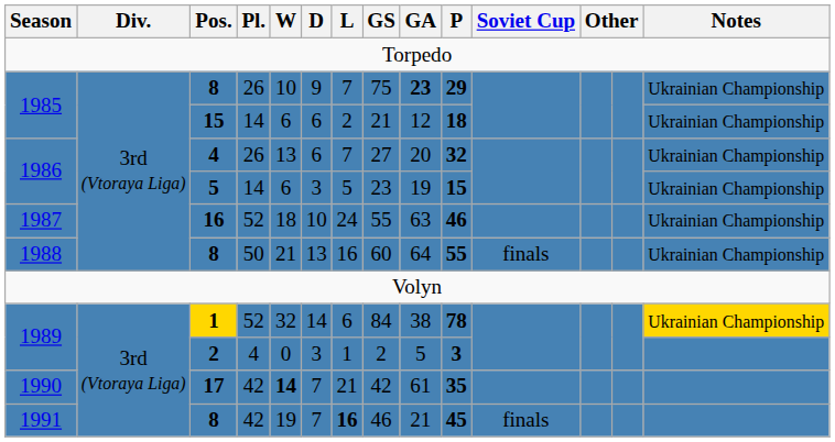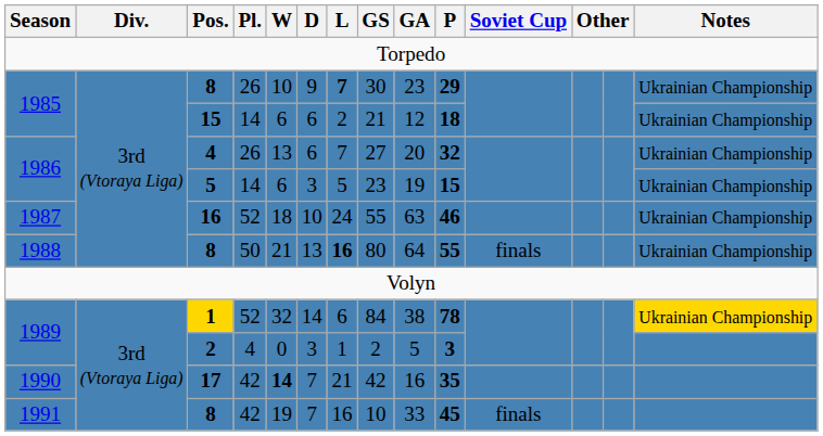 <table class="wikitable">
 <tr>
 <th>Season</th>
 <th>Div.</th>
 <th>Pos.</th>
 <th>Pl.</th>
 <th>W</th>
 <th>D</th>
 <th>L</th>
 <th>GS</th>
 <th>GA</th>
 <th>P</th>
 <th><a href='#'>Soviet Cup</a></th>
 <th colspan=2>Other</th>
 <th>Notes</th>
 </tr>
 <tr>
 <td align=center colspan=14>Torpedo</td>
 </tr>
 <tr bgcolor=SteelBlue>
 <td align=center rowspan=2><a href='#'>1985</a></td>
 <td align=center rowspan=6>3rd<br><small><em>(Vtoraya Liga)</em></small></td>
 <td align=center><strong>8</strong></td>
 <td align=center>26</td>
 <td align=center>10</td>
 <td align=center>9</td>
-<td align=center>7</td>
-<td align=center>75</td>
-<td align=center><strong>23</strong></td>
+<td align=center><strong>7</strong></td>
+<td align=center>30</td>
+<td align=center>23</td>
 <td align=center><strong>29</strong></td>
 <td align=center rowspan=2></td>
 <td align=center rowspan=2></td>
 <td align=center rowspan=2></td>
 <td align=center><small>Ukrainian Championship</small></td>
 </tr>
 <tr bgcolor=SteelBlue>
 <td align=center><strong>15</strong></td>
 <td align=center>14</td>
 <td align=center>6</td>
 <td align=center>6</td>
 <td align=center>2</td>
 <td align=center>21</td>
 <td align=center>12</td>
 <td align=center><strong>18</strong></td>
 <td align=center><small>Ukrainian Championship</small></td>
 </tr>
 <tr bgcolor=SteelBlue>
 <td align=center rowspan=2><a href='#'>1986</a></td>
 <td align=center><strong>4</strong></td>
 <td align=center>26</td>
 <td align=center>13</td>
 <td align=center>6</td>
 <td align=center>7</td>
 <td align=center>27</td>
 <td align=center>20</td>
 <td align=center><strong>32</strong></td>
 <td align=center rowspan=2></td>
 <td align=center rowspan=2></td>
 <td align=center rowspan=2></td>
 <td align=center><small>Ukrainian Championship</small></td>
 </tr>
 <tr bgcolor=SteelBlue>
 <td align=center><strong>5</strong></td>
 <td align=center>14</td>
 <td align=center>6</td>
 <td align=center>3</td>
 <td align=center>5</td>
 <td align=center>23</td>
 <td align=center>19</td>
 <td align=center><strong>15</strong></td>
 <td align=center><small>Ukrainian Championship</small></td>
 </tr>
 <tr bgcolor=SteelBlue>
 <td align=center><a href='#'>1987</a></td>
 <td align=center><strong>16</strong></td>
 <td align=center>52</td>
 <td align=center>18</td>
 <td align=center>10</td>
 <td align=center>24</td>
 <td align=center>55</td>
 <td align=center>63</td>
 <td align=center><strong>46</strong></td>
 <td align=center></td>
 <td align=center></td>
 <td align=center></td>
 <td align=center><small>Ukrainian Championship</small></td>
 </tr>
 <tr bgcolor=SteelBlue>
 <td align=center><a href='#'>1988</a></td>
 <td align=center><strong>8</strong></td>
 <td align=center>50</td>
 <td align=center>21</td>
 <td align=center>13</td>
-<td align=center>16</td>
-<td align=center>60</td>
+<td align=center><strong>16</strong></td>
+<td align=center>80</td>
 <td align=center>64</td>
 <td align=center><strong>55</strong></td>
 <td align=center> finals</td>
 <td align=center></td>
 <td align=center></td>
 <td align=center><small>Ukrainian Championship</small></td>
 </tr>
 <tr>
 <td align=center colspan=14>Volyn</td>
 </tr>
 <tr bgcolor=SteelBlue>
 <td align=center rowspan=2><a href='#'>1989</a></td>
 <td align=center rowspan=4>3rd<br><small><em>(Vtoraya Liga)</em></small></td>
 <td align=center bgcolor=gold><strong>1</strong></td>
 <td align=center>52</td>
 <td align=center>32</td>
 <td align=center>14</td>
 <td align=center>6</td>
 <td align=center>84</td>
 <td align=center>38</td>
 <td align=center><strong>78</strong></td>
 <td align=center rowspan=2></td>
 <td align=center rowspan=2></td>
 <td align=center rowspan=2></td>
 <td align=center bgcolor=gold><small>Ukrainian Championship</small></td>
 </tr>
 <tr bgcolor=SteelBlue>
 <td align=center><strong>2</strong></td>
 <td align=center>4</td>
 <td align=center>0</td>
 <td align=center>3</td>
 <td align=center>1</td>
 <td align=center>2</td>
 <td align=center>5</td>
 <td align=center><strong>3</strong></td>
 <td align=center></td>
 </tr>
 <tr bgcolor=SteelBlue>
 <td align=center><a href='#'>1990</a></td>
 <td align=center><strong>17</strong></td>
 <td align=center>42</td>
 <td align=center><strong>14</strong></td>
 <td align=center>7</td>
 <td align=center>21</td>
 <td align=center>42</td>
-<td align=center>61</td>
+<td align=center>16</td>
 <td align=center><strong>35</strong></td>
 <td align=center></td>
 <td align=center></td>
 <td align=center></td>
 <td align=center></td>
 </tr>
 <tr bgcolor=SteelBlue>
 <td align=center><a href='#'>1991</a></td>
 <td align=center><strong>8</strong></td>
 <td align=center>42</td>
 <td align=center>19</td>
 <td align=center>7</td>
-<td align=center><strong>16</strong></td>
-<td align=center>46</td>
-<td align=center>21</td>
+<td align=center>16</td>
+<td align=center>10</td>
+<td align=center>33</td>
 <td align=center><strong>45</strong></td>
 <td align=center> finals</td>
 <td align=center></td>
 <td align=center></td>
 <td align=center></td>
 </tr>
 </table>
